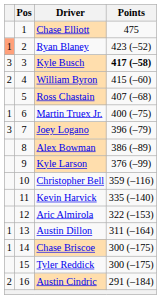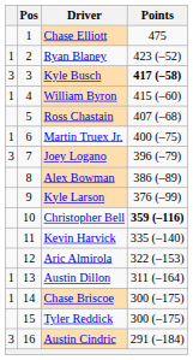 <table class="wikitable" style="font-size: 95%">
 <tr>
 <th></th>
 <th>Pos</th>
 <th>Driver</th>
 <th>Points</th>
 </tr>
 <tr>
 <td align="left"></td>
 <td style="text-align:center;">1</td>
 <td style="background:#FFDEAD;"><a href='#'>Chase Elliott</a></td>
 <td style="text-align:center;">475</td>
 </tr>
 <tr>
-<td align="left" style="background: lightsalmon;"> 1</td>
+<td align="left"> 1</td>
 <td style="text-align:center;">2</td>
 <td><a href='#'>Ryan Blaney</a></td>
 <td style="text-align:center;">423 (–52)</td>
 </tr>
 <tr>
 <td align="left"> 3</td>
 <td style="text-align:center;">3</td>
 <td style="background:#FFDEAD;"><a href='#'>Kyle Busch</a></td>
 <td style="text-align:center;"><strong>417 (–58)</strong></td>
 </tr>
 <tr>
-<td align="left"> 2</td>
+<td align="left"> 1</td>
 <td style="text-align:center;">4</td>
 <td style="background:#FFDEAD;"><a href='#'>William Byron</a></td>
 <td style="text-align:center;">415 (–60)</td>
 </tr>
 <tr>
 <td align="left"></td>
 <td style="text-align:center;">5</td>
 <td style="background:#FFDEAD;"><a href='#'>Ross Chastain</a></td>
 <td style="text-align:center;">407 (–68)</td>
 </tr>
 <tr>
 <td align="left"> 1</td>
 <td style="text-align:center;">6</td>
 <td><a href='#'>Martin Truex Jr.</a></td>
 <td style="text-align:center;">400 (–75)</td>
 </tr>
 <tr>
 <td align="left"> 3</td>
 <td style="text-align:center;">7</td>
 <td style="background:#FFDEAD;"><a href='#'>Joey Logano</a></td>
 <td style="text-align:center;">396 (–79)</td>
 </tr>
 <tr>
 <td align="left"></td>
 <td style="text-align:center;">8</td>
 <td style="background:#FFDEAD;"><a href='#'>Alex Bowman</a></td>
 <td style="text-align:center;">386 (–89)</td>
 </tr>
 <tr>
 <td align="left"></td>
 <td style="text-align:center;">9</td>
 <td style="background:#FFDEAD;"><a href='#'>Kyle Larson</a></td>
 <td style="text-align:center;">376 (–99)</td>
 </tr>
 <tr>
 <td align="left"></td>
 <td style="text-align:center;">10</td>
 <td><a href='#'>Christopher Bell</a></td>
-<td style="text-align:center;">359 (–116)</td>
+<td style="text-align:center;"><strong>359 (–116)</strong></td>
 </tr>
 <tr>
 <td align="left"></td>
 <td style="text-align:center;">11</td>
 <td><a href='#'>Kevin Harvick</a></td>
 <td style="text-align:center;">335 (–140)</td>
 </tr>
 <tr>
 <td align="left"></td>
 <td style="text-align:center;">12</td>
 <td><a href='#'>Aric Almirola</a></td>
 <td style="text-align:center;">322 (–153)</td>
 </tr>
 <tr>
 <td align="left"> 1</td>
 <td style="text-align:center;">13</td>
 <td><a href='#'>Austin Dillon</a></td>
 <td style="text-align:center;">311 (–164)</td>
 </tr>
 <tr>
 <td align="left"> 1</td>
 <td style="text-align:center;">14</td>
 <td style="background:#FFDEAD;"><a href='#'>Chase Briscoe</a></td>
 <td style="text-align:center;">300 (–175)</td>
 </tr>
 <tr>
 <td align="left"></td>
 <td style="text-align:center;">15</td>
 <td><a href='#'>Tyler Reddick</a></td>
 <td style="text-align:center;">300 (–175)</td>
 </tr>
 <tr>
-<td align="left"> 2</td>
+<td align="left"> 3</td>
 <td style="text-align:center;">16</td>
 <td style="background:#FFDEAD;"><a href='#'>Austin Cindric</a></td>
 <td style="text-align:center;">291 (–184)</td>
 </tr>
 <tr class="sortbottom">
 <th colspan="9"></th>
 </tr>
 </table>
